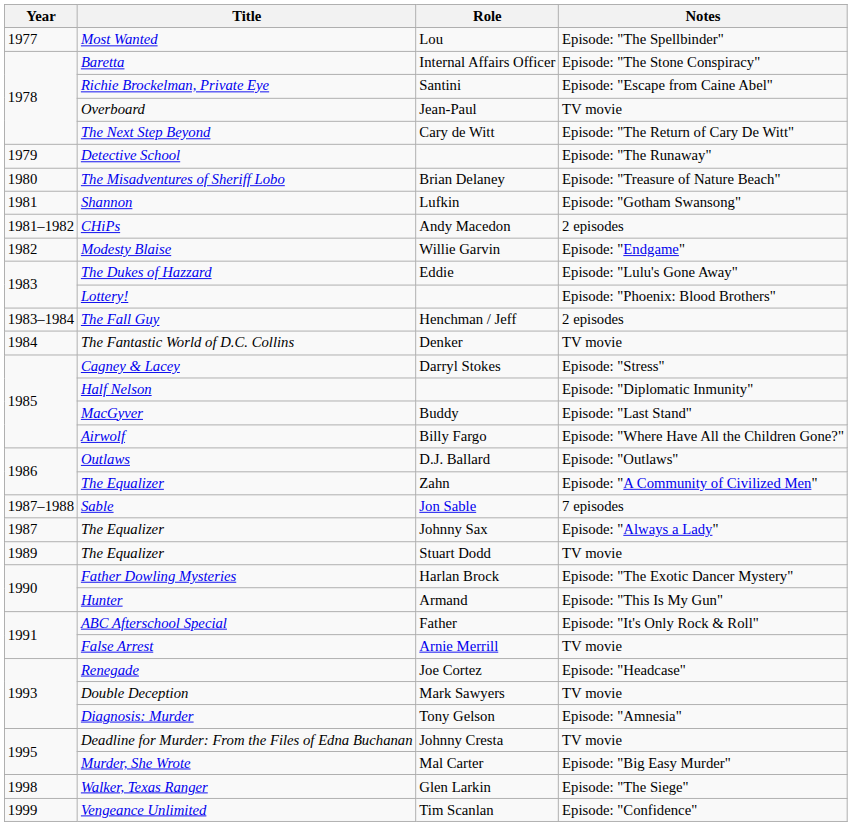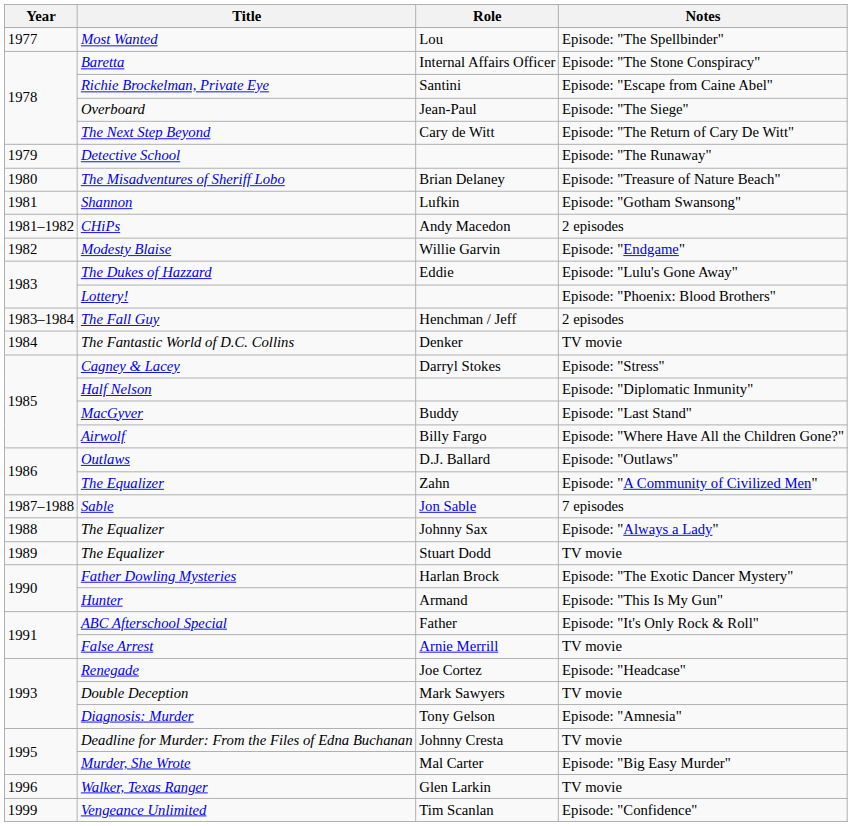 <table class="wikitable sortable">
 <tr>
 <th>Year</th>
 <th>Title</th>
 <th>Role</th>
 <th>Notes</th>
 </tr>
 <tr>
 <td>1977</td>
 <td><em><a href='#'>Most Wanted</a></em></td>
 <td>Lou</td>
 <td>Episode: "The Spellbinder"</td>
 </tr>
 <tr>
 <td rowspan="4">1978</td>
 <td><em><a href='#'>Baretta</a></em></td>
 <td>Internal Affairs Officer</td>
 <td>Episode: "The Stone Conspiracy"</td>
 </tr>
 <tr>
 <td><em><a href='#'>Richie Brockelman, Private Eye</a></em></td>
 <td>Santini</td>
 <td>Episode: "Escape from Caine Abel"</td>
 </tr>
 <tr>
 <td><em>Overboard</em></td>
 <td>Jean-Paul</td>
-<td>TV movie</td>
+<td>Episode: "The Siege"</td>
 </tr>
 <tr>
 <td><em><a href='#'>The Next Step Beyond</a></em></td>
 <td>Cary de Witt</td>
 <td>Episode: "The Return of Cary De Witt"</td>
 </tr>
 <tr>
 <td>1979</td>
 <td><em><a href='#'>Detective School</a></em></td>
 <td></td>
 <td>Episode: "The Runaway"</td>
 </tr>
 <tr>
 <td>1980</td>
 <td><em><a href='#'>The Misadventures of Sheriff Lobo</a></em></td>
 <td>Brian Delaney</td>
 <td>Episode: "Treasure of Nature Beach"</td>
 </tr>
 <tr>
 <td>1981</td>
 <td><em><a href='#'>Shannon</a></em></td>
 <td>Lufkin</td>
 <td>Episode: "Gotham Swansong"</td>
 </tr>
 <tr>
 <td>1981–1982</td>
 <td><em><a href='#'>CHiPs</a></em></td>
 <td>Andy Macedon</td>
 <td>2 episodes</td>
 </tr>
 <tr>
 <td>1982</td>
 <td><em><a href='#'>Modesty Blaise</a></em></td>
 <td>Willie Garvin</td>
 <td>Episode: "<a href='#'>Endgame</a>"</td>
 </tr>
 <tr>
 <td rowspan="2">1983</td>
 <td><em><a href='#'>The Dukes of Hazzard</a></em></td>
 <td>Eddie</td>
 <td>Episode: "Lulu's Gone Away"</td>
 </tr>
 <tr>
 <td><em><a href='#'>Lottery!</a></em></td>
 <td></td>
 <td>Episode: "Phoenix: Blood Brothers"</td>
 </tr>
 <tr>
 <td>1983–1984</td>
 <td><em><a href='#'>The Fall Guy</a></em></td>
 <td>Henchman / Jeff</td>
 <td>2 episodes</td>
 </tr>
 <tr>
 <td>1984</td>
 <td><em>The Fantastic World of D.C. Collins</em></td>
 <td>Denker</td>
 <td>TV movie</td>
 </tr>
 <tr>
 <td rowspan="4">1985</td>
 <td><em><a href='#'>Cagney & Lacey</a></em></td>
 <td>Darryl Stokes</td>
 <td>Episode: "Stress"</td>
 </tr>
 <tr>
 <td><em><a href='#'>Half Nelson</a></em></td>
 <td></td>
 <td>Episode: "Diplomatic Inmunity"</td>
 </tr>
 <tr>
 <td><em><a href='#'>MacGyver</a></em></td>
 <td>Buddy</td>
 <td>Episode: "Last Stand"</td>
 </tr>
 <tr>
 <td><em><a href='#'>Airwolf</a></em></td>
 <td>Billy Fargo</td>
 <td>Episode: "Where Have All the Children Gone?"</td>
 </tr>
 <tr>
 <td rowspan=2>1986</td>
 <td><em><a href='#'>Outlaws</a></em></td>
 <td>D.J. Ballard</td>
 <td>Episode: "Outlaws"</td>
 </tr>
 <tr>
 <td><em><a href='#'>The Equalizer</a></em></td>
 <td>Zahn</td>
 <td>Episode: "<a href='#'>A Community of Civilized Men</a>"</td>
 </tr>
 <tr>
 <td>1987–1988</td>
 <td><em><a href='#'>Sable</a></em></td>
 <td><a href='#'>Jon Sable</a></td>
 <td>7 episodes</td>
 </tr>
 <tr>
-<td>1987</td>
+<td>1988</td>
 <td><em>The Equalizer</em></td>
 <td>Johnny Sax</td>
 <td>Episode: "<a href='#'>Always a Lady</a>"</td>
 </tr>
 <tr>
 <td>1989</td>
 <td><em>The Equalizer</em></td>
 <td>Stuart Dodd</td>
 <td>TV movie</td>
 </tr>
 <tr>
 <td rowspan="2">1990</td>
 <td><em><a href='#'>Father Dowling Mysteries</a></em></td>
 <td>Harlan Brock</td>
 <td>Episode: "The Exotic Dancer Mystery"</td>
 </tr>
 <tr>
 <td><em><a href='#'>Hunter</a></em></td>
 <td>Armand</td>
 <td>Episode: "This Is My Gun"</td>
 </tr>
 <tr>
 <td rowspan="2">1991</td>
 <td><em><a href='#'>ABC Afterschool Special</a></em></td>
 <td>Father</td>
 <td>Episode: "It's Only Rock & Roll"</td>
 </tr>
 <tr>
 <td><em><a href='#'>False Arrest</a></em></td>
 <td><a href='#'>Arnie Merrill</a></td>
 <td>TV movie</td>
 </tr>
 <tr>
 <td rowspan="3">1993</td>
 <td><em><a href='#'>Renegade</a></em></td>
 <td>Joe Cortez</td>
 <td>Episode: "Headcase"</td>
 </tr>
 <tr>
 <td><em>Double Deception</em></td>
 <td>Mark Sawyers</td>
 <td>TV movie</td>
 </tr>
 <tr>
 <td><em><a href='#'>Diagnosis: Murder</a></em></td>
 <td>Tony Gelson</td>
 <td>Episode: "Amnesia"</td>
 </tr>
 <tr>
 <td rowspan="2">1995</td>
 <td><em>Deadline for Murder: From the Files of Edna Buchanan</em></td>
 <td>Johnny Cresta</td>
 <td>TV movie</td>
 </tr>
 <tr>
 <td><em><a href='#'>Murder, She Wrote</a></em></td>
 <td>Mal Carter</td>
 <td>Episode: "Big Easy Murder"</td>
 </tr>
 <tr>
-<td>1998</td>
+<td>1996</td>
 <td><em><a href='#'>Walker, Texas Ranger</a></em></td>
 <td>Glen Larkin</td>
-<td>Episode: "The Siege"</td>
+<td>TV movie</td>
 </tr>
 <tr>
 <td>1999</td>
 <td><em><a href='#'>Vengeance Unlimited</a></em></td>
 <td>Tim Scanlan</td>
 <td>Episode: "Confidence"</td>
 </tr>
 </table>
